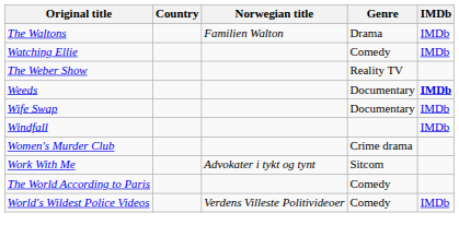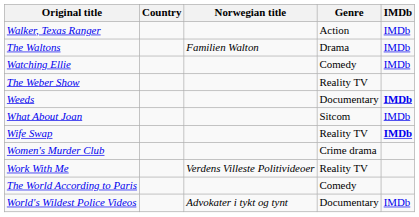 <table class="wikitable">
 <tr>
 <th>Original title</th>
 <th>Country</th>
 <th>Norwegian title</th>
 <th>Genre</th>
 <th>IMDb</th>
+</tr>
+<tr>
+<td><em><a href='#'>Walker, Texas Ranger</a></em></td>
+<td></td>
+<td></td>
+<td>Action</td>
+<td><a href='#'>IMDb</a></td>
 </tr>
 <tr>
 <td><em><a href='#'>The Waltons</a></em></td>
 <td></td>
 <td><em>Familien Walton</em></td>
 <td>Drama</td>
 <td><a href='#'>IMDb</a></td>
 </tr>
 <tr>
 <td><em><a href='#'>Watching Ellie</a></em></td>
 <td></td>
 <td></td>
 <td>Comedy</td>
 <td><a href='#'>IMDb</a></td>
 </tr>
 <tr>
 <td><em><a href='#'>The Weber Show</a></em></td>
 <td></td>
 <td></td>
 <td>Reality TV</td>
 <td></td>
 </tr>
 <tr>
 <td><em><a href='#'>Weeds</a></em> </td>
 <td></td>
 <td></td>
 <td>Documentary</td>
 <td><strong><a href='#'>IMDb</a></strong></td>
 </tr>
 <tr>
+<td><em><a href='#'>What About Joan</a></em></td>
+<td></td>
+<td></td>
+<td>Sitcom</td>
+<td><a href='#'>IMDb</a></td>
+</tr>
+<tr>
 <td><em><a href='#'>Wife Swap</a></em></td>
 <td></td>
 <td></td>
-<td>Documentary</td>
-<td><a href='#'>IMDb</a></td>
-</tr>
-<tr>
-<td><em><a href='#'>Windfall</a></em></td>
-<td></td>
-<td></td>
-<td></td>
-<td><a href='#'>IMDb</a></td>
+<td>Reality TV</td>
+<td><strong><a href='#'>IMDb</a></strong></td>
 </tr>
 <tr>
 <td><em><a href='#'>Women's Murder Club</a></em></td>
 <td></td>
 <td></td>
 <td>Crime drama</td>
 <td></td>
 </tr>
 <tr>
 <td><em><a href='#'>Work With Me</a></em></td>
 <td></td>
-<td><em>Advokater i tykt og tynt</em></td>
-<td>Sitcom</td>
+<td><em>Verdens Villeste Politivideoer</em></td>
+<td>Reality TV</td>
 <td></td>
 </tr>
 <tr>
 <td><em><a href='#'>The World According to Paris</a></em></td>
 <td></td>
 <td></td>
 <td>Comedy</td>
 <td></td>
 </tr>
 <tr>
 <td><em><a href='#'>World's Wildest Police Videos</a></em></td>
 <td></td>
-<td><em>Verdens Villeste Politivideoer</em></td>
-<td>Comedy</td>
+<td><em>Advokater i tykt og tynt</em></td>
+<td>Documentary</td>
 <td><a href='#'>IMDb</a></td>
 </tr>
 </table>
